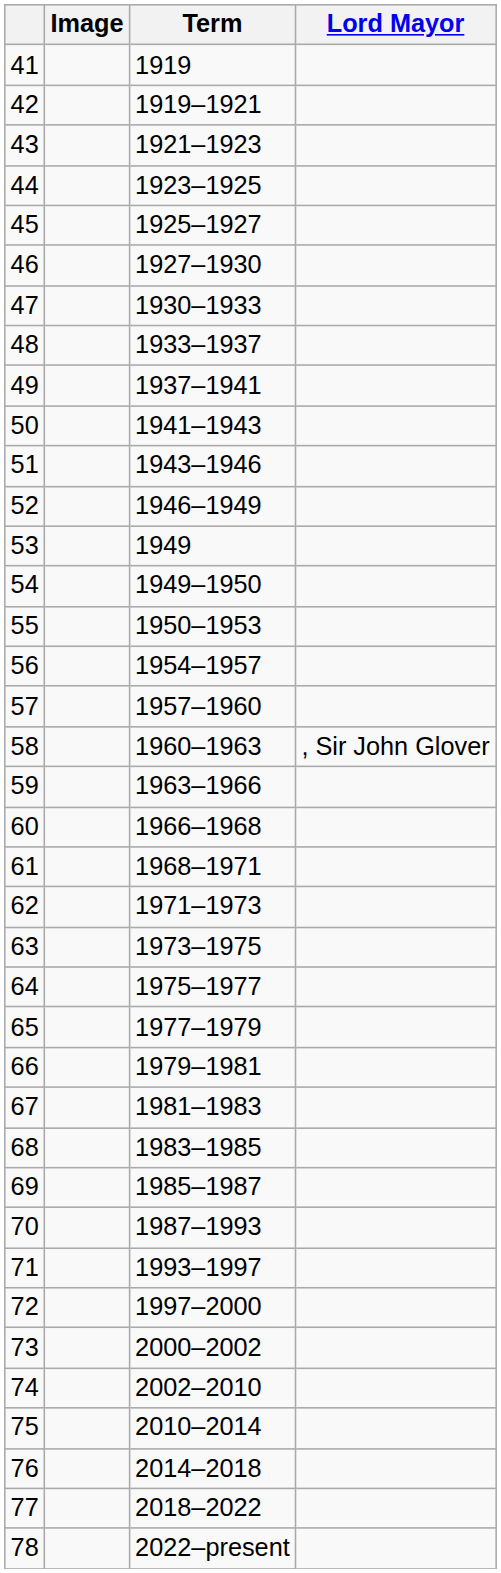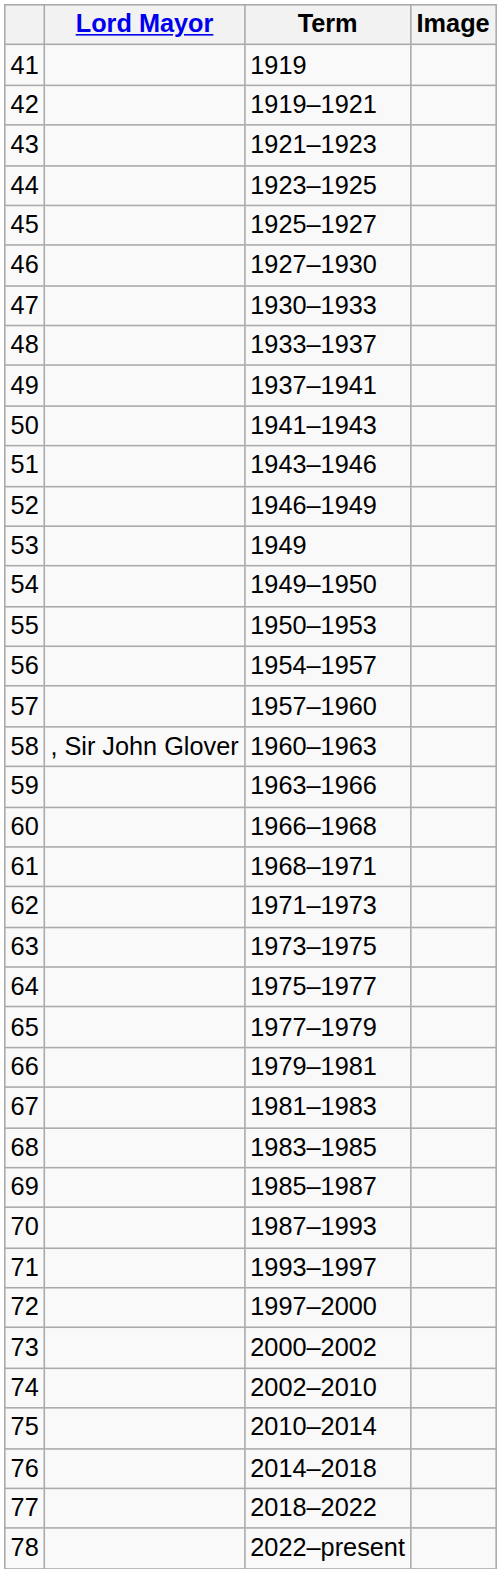 <table class="wikitable sortable">
 <tr>
 <th></th>
+<th><a href='#'>Lord Mayor</a></th>
+<th>Term</th>
 <th>Image</th>
-<th>Term</th>
-<th><a href='#'>Lord Mayor</a></th>
 </tr>
 <tr>
 <td>41</td>
 <td></td>
 <td>1919</td>
 <td></td>
 </tr>
 <tr>
 <td>42</td>
 <td></td>
 <td>1919–1921</td>
 <td></td>
 </tr>
 <tr>
 <td>43</td>
 <td></td>
 <td>1921–1923</td>
 <td></td>
 </tr>
 <tr>
 <td>44</td>
 <td></td>
 <td>1923–1925</td>
 <td></td>
 </tr>
 <tr>
 <td>45</td>
 <td></td>
 <td>1925–1927</td>
 <td></td>
 </tr>
 <tr>
 <td>46</td>
 <td></td>
 <td>1927–1930</td>
 <td></td>
 </tr>
 <tr>
 <td>47</td>
 <td></td>
 <td>1930–1933</td>
 <td></td>
 </tr>
 <tr>
 <td>48</td>
 <td></td>
 <td>1933–1937</td>
 <td></td>
 </tr>
 <tr>
 <td>49</td>
 <td></td>
 <td>1937–1941</td>
 <td></td>
 </tr>
 <tr>
 <td>50</td>
 <td></td>
 <td>1941–1943</td>
 <td></td>
 </tr>
 <tr>
 <td>51</td>
 <td></td>
 <td>1943–1946</td>
 <td></td>
 </tr>
 <tr>
 <td>52</td>
 <td></td>
 <td>1946–1949</td>
 <td></td>
 </tr>
 <tr>
 <td>53</td>
 <td></td>
 <td>1949</td>
 <td></td>
 </tr>
 <tr>
 <td>54</td>
 <td></td>
 <td>1949–1950</td>
 <td></td>
 </tr>
 <tr>
 <td>55</td>
 <td></td>
 <td>1950–1953</td>
 <td></td>
 </tr>
 <tr>
 <td>56</td>
 <td></td>
 <td>1954–1957</td>
 <td></td>
 </tr>
 <tr>
 <td>57</td>
 <td></td>
 <td>1957–1960</td>
 <td></td>
 </tr>
 <tr>
 <td>58</td>
+<td>, Sir John Glover</td>
+<td>1960–1963</td>
 <td></td>
-<td>1960–1963</td>
-<td>, Sir John Glover</td>
 </tr>
 <tr>
 <td>59</td>
 <td></td>
 <td>1963–1966</td>
 <td></td>
 </tr>
 <tr>
 <td>60</td>
 <td></td>
 <td>1966–1968</td>
 <td></td>
 </tr>
 <tr>
 <td>61</td>
 <td></td>
 <td>1968–1971</td>
 <td></td>
 </tr>
 <tr>
 <td>62</td>
 <td></td>
 <td>1971–1973</td>
 <td></td>
 </tr>
 <tr>
 <td>63</td>
 <td></td>
 <td>1973–1975</td>
 <td></td>
 </tr>
 <tr>
 <td>64</td>
 <td></td>
 <td>1975–1977</td>
 <td></td>
 </tr>
 <tr>
 <td>65</td>
 <td></td>
 <td>1977–1979</td>
 <td></td>
 </tr>
 <tr>
 <td>66</td>
 <td></td>
 <td>1979–1981</td>
 <td></td>
 </tr>
 <tr>
 <td>67</td>
 <td></td>
 <td>1981–1983</td>
 <td></td>
 </tr>
 <tr>
 <td>68</td>
 <td></td>
 <td>1983–1985</td>
 <td></td>
 </tr>
 <tr>
 <td>69</td>
 <td></td>
 <td>1985–1987</td>
 <td></td>
 </tr>
 <tr>
 <td>70</td>
 <td></td>
 <td>1987–1993</td>
 <td></td>
 </tr>
 <tr>
 <td>71</td>
 <td></td>
 <td>1993–1997</td>
 <td></td>
 </tr>
 <tr>
 <td>72</td>
 <td></td>
 <td>1997–2000</td>
 <td></td>
 </tr>
 <tr>
 <td>73</td>
 <td></td>
 <td>2000–2002</td>
 <td></td>
 </tr>
 <tr>
 <td>74</td>
 <td></td>
 <td>2002–2010</td>
 <td></td>
 </tr>
 <tr>
 <td>75</td>
 <td></td>
 <td>2010–2014</td>
 <td></td>
 </tr>
 <tr>
 <td>76</td>
 <td></td>
 <td>2014–2018</td>
 <td></td>
 </tr>
 <tr>
 <td>77</td>
 <td></td>
 <td>2018–2022</td>
 <td></td>
 </tr>
 <tr>
 <td>78</td>
 <td></td>
 <td>2022–present</td>
 <td></td>
 </tr>
 </table>
